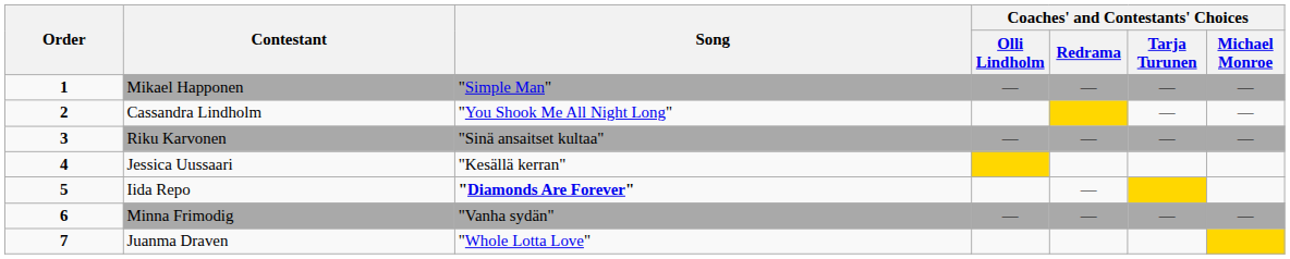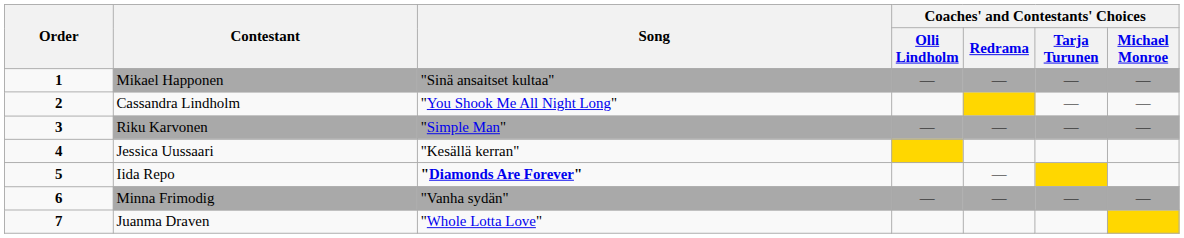 <table class="wikitable" style="width:100%;">
 <tr>
 <th rowspan=2>Order</th>
 <th rowspan=2>Contestant</th>
 <th rowspan=2>Song</th>
 <th colspan=4>Coaches' and Contestants' Choices</th>
 </tr>
 <tr>
 <th width="70"><a href='#'>Olli Lindholm</a></th>
 <th width="70"><a href='#'>Redrama</a></th>
 <th width="70"><a href='#'>Tarja Turunen</a></th>
 <th width="70"><a href='#'>Michael Monroe</a></th>
 </tr>
 <tr>
 <td align="center"><strong>1</strong></td>
 <td style="background:darkgrey;text-align:left;">Mikael Happonen</td>
-<td style="background:darkgrey;text-align:left;">"<a href='#'>Simple Man</a>"</td>
+<td style="background:darkgrey;text-align:left;">"Sinä ansaitset kultaa"</td>
 <td style="background:darkgrey;text-align:center;">—</td>
 <td style="background:darkgrey;text-align:center;">—</td>
 <td style="background:darkgrey;text-align:center;">—</td>
 <td style="background:darkgrey;text-align:center;">—</td>
 </tr>
 <tr>
 <td align="center"><strong>2</strong></td>
 <td>Cassandra Lindholm</td>
 <td>"<a href='#'>You Shook Me All Night Long</a>"</td>
 <td style=";text-align:center;"></td>
 <td style="background:gold;text-align:center;"></td>
 <td align="center">—</td>
 <td align="center">—</td>
 </tr>
 <tr>
 <td align="center"><strong>3</strong></td>
 <td style="background:darkgrey;text-align:left;">Riku Karvonen</td>
-<td style="background:darkgrey;text-align:left;">"Sinä ansaitset kultaa"</td>
+<td style="background:darkgrey;text-align:left;">"<a href='#'>Simple Man</a>"</td>
 <td style="background:darkgrey;text-align:center;">—</td>
 <td style="background:darkgrey;text-align:center;">—</td>
 <td style="background:darkgrey;text-align:center;">—</td>
 <td style="background:darkgrey;text-align:center;">—</td>
 </tr>
 <tr>
 <td align="center"><strong>4</strong></td>
 <td>Jessica Uussaari</td>
 <td>"Kesällä kerran"</td>
 <td style="background:gold;text-align:center;"></td>
 <td style=";text-align:center;"></td>
 <td style=";text-align:center;"></td>
 <td style=";text-align:center;"></td>
 </tr>
 <tr>
 <td align="center"><strong>5</strong></td>
 <td>Iida Repo</td>
 <td><strong>"<a href='#'>Diamonds Are Forever</a>"</strong></td>
 <td style=";text-align:center;"></td>
 <td align="center">—</td>
 <td style="background:gold;text-align:center;"></td>
 <td style=";text-align:center;"></td>
 </tr>
 <tr>
 <td align="center"><strong>6</strong></td>
 <td style="background:darkgrey;text-align:left;">Minna Frimodig</td>
 <td style="background:darkgrey;text-align:left;">"Vanha sydän"</td>
 <td style="background:darkgrey;text-align:center;">—</td>
 <td style="background:darkgrey;text-align:center;">—</td>
 <td style="background:darkgrey;text-align:center;">—</td>
 <td style="background:darkgrey;text-align:center;">—</td>
 </tr>
 <tr>
 <td align="center"><strong>7</strong></td>
 <td>Juanma Draven</td>
 <td>"<a href='#'>Whole Lotta Love</a>"</td>
 <td style=";text-align:center;"></td>
 <td style=";text-align:center;"></td>
 <td style=";text-align:center;"></td>
 <td style="background:gold;text-align:center;"></td>
 </tr>
 </table>
